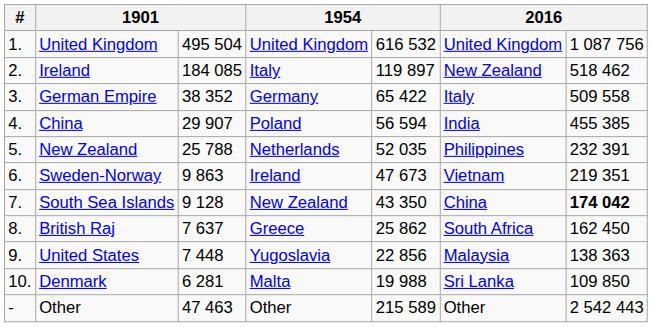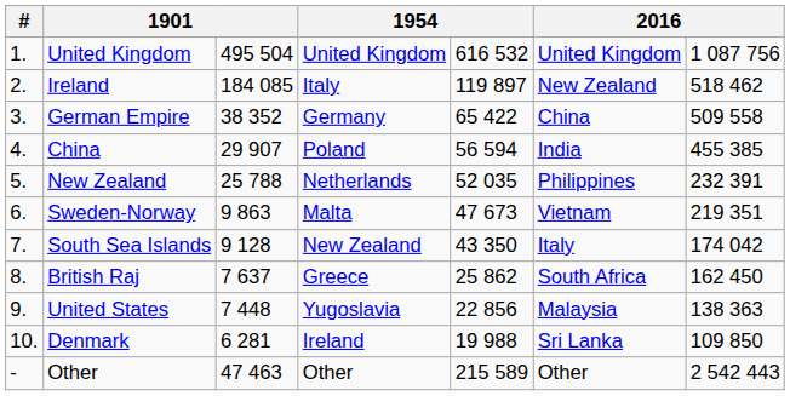 <table class="wikitable">
 <tr>
 <th><strong>#</strong></th>
 <th colspan="2">1901</th>
 <th colspan="2">1954</th>
 <th colspan="2">2016</th>
 </tr>
 <tr>
 <td>1.</td>
 <td> <a href='#'>United Kingdom</a></td>
 <td>495 504</td>
 <td> <a href='#'>United Kingdom</a></td>
 <td>616 532</td>
 <td> <a href='#'>United Kingdom</a></td>
 <td>1 087 756</td>
 </tr>
 <tr>
 <td>2.</td>
 <td> <a href='#'>Ireland</a></td>
 <td>184 085</td>
 <td> <a href='#'>Italy</a></td>
 <td>119 897</td>
 <td> <a href='#'>New Zealand</a></td>
 <td>518 462</td>
 </tr>
 <tr>
 <td>3.</td>
 <td> <a href='#'>German Empire</a></td>
 <td>38 352</td>
 <td> <a href='#'>Germany</a></td>
 <td>65 422</td>
-<td> <a href='#'>Italy</a></td>
+<td> <a href='#'>China</a></td>
 <td>509 558</td>
 </tr>
 <tr>
 <td>4.</td>
 <td> <a href='#'>China</a></td>
 <td>29 907</td>
 <td> <a href='#'>Poland</a></td>
 <td>56 594</td>
 <td> <a href='#'>India</a></td>
 <td>455 385</td>
 </tr>
 <tr>
 <td>5.</td>
 <td> <a href='#'>New Zealand</a></td>
 <td>25 788</td>
 <td> <a href='#'>Netherlands</a></td>
 <td>52 035</td>
 <td> <a href='#'>Philippines</a></td>
 <td>232 391</td>
 </tr>
 <tr>
 <td>6.</td>
 <td> <a href='#'>Sweden-Norway</a></td>
 <td>9 863</td>
-<td> <a href='#'>Ireland</a></td>
+<td> <a href='#'>Malta</a></td>
 <td>47 673</td>
 <td> <a href='#'>Vietnam</a></td>
 <td>219 351</td>
 </tr>
 <tr>
 <td>7.</td>
 <td> <a href='#'>South Sea Islands</a></td>
 <td>9 128</td>
 <td> <a href='#'>New Zealand</a></td>
 <td>43 350</td>
-<td> <a href='#'>China</a></td>
-<td><strong>174 042</strong></td>
+<td> <a href='#'>Italy</a></td>
+<td>174 042</td>
 </tr>
 <tr>
 <td>8.</td>
 <td> <a href='#'>British Raj</a></td>
 <td>7 637</td>
 <td> <a href='#'>Greece</a></td>
 <td>25 862</td>
 <td> <a href='#'>South Africa</a></td>
 <td>162 450</td>
 </tr>
 <tr>
 <td>9.</td>
 <td> <a href='#'>United States</a></td>
 <td>7 448</td>
 <td> <a href='#'>Yugoslavia</a></td>
 <td>22 856</td>
 <td> <a href='#'>Malaysia</a></td>
 <td>138 363</td>
 </tr>
 <tr>
 <td>10.</td>
 <td> <a href='#'>Denmark</a></td>
 <td>6 281</td>
-<td> <a href='#'>Malta</a></td>
+<td> <a href='#'>Ireland</a></td>
 <td>19 988</td>
 <td> <a href='#'>Sri Lanka</a></td>
 <td>109 850</td>
 </tr>
 <tr>
 <td>-</td>
 <td>Other</td>
 <td>47 463</td>
 <td>Other</td>
 <td>215 589</td>
 <td>Other</td>
 <td>2 542 443</td>
 </tr>
 </table>
